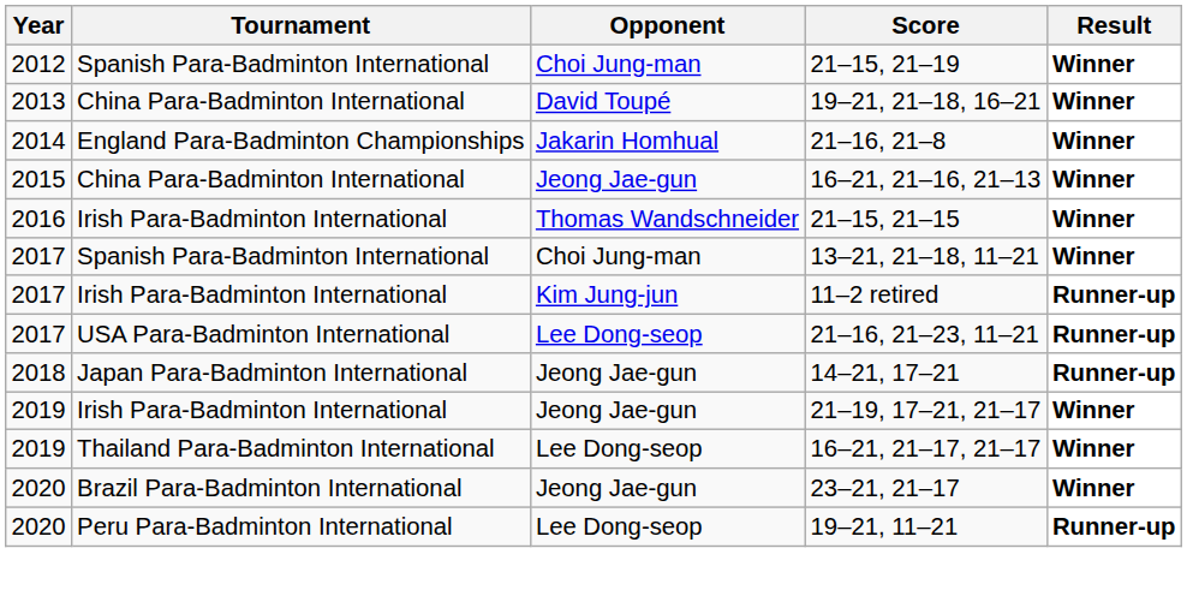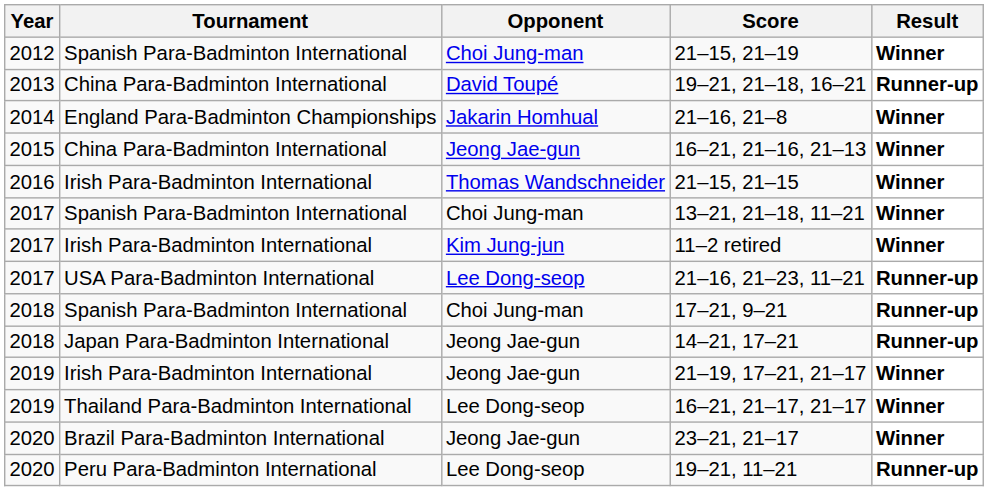 <table class="sortable wikitable" style="font-size: 90%;">
 <tr>
 <th>Year</th>
 <th>Tournament</th>
 <th>Opponent</th>
 <th>Score</th>
 <th>Result</th>
 </tr>
 <tr>
 <td align="center">2012</td>
 <td align="left">Spanish Para-Badminton International</td>
 <td align="left"> <a href='#'>Choi Jung-man</a></td>
 <td align="left">21–15, 21–19</td>
 <td style="text-align:left; background:white"> <strong>Winner</strong></td>
 </tr>
 <tr>
 <td align="center">2013</td>
 <td align="left">China Para-Badminton International</td>
 <td align="left"> <a href='#'>David Toupé</a></td>
 <td align="left">19–21, 21–18, 16–21</td>
-<td style="text-align:left; background:white"> <strong>Winner</strong></td>
+<td style="text-align:left; background:white"> <strong>Runner-up</strong></td>
 </tr>
 <tr>
 <td align="center">2014</td>
 <td align="left">England Para-Badminton Championships</td>
 <td align="left"> <a href='#'>Jakarin Homhual</a></td>
 <td align="left">21–16, 21–8</td>
 <td style="text-align:left; background:white"> <strong>Winner</strong></td>
 </tr>
 <tr>
 <td align="center">2015</td>
 <td align="left">China Para-Badminton International</td>
 <td align="left"> <a href='#'>Jeong Jae-gun</a></td>
 <td align="left">16–21, 21–16, 21–13</td>
 <td style="text-align:left; background:white"> <strong>Winner</strong></td>
 </tr>
 <tr>
 <td align="center">2016</td>
 <td align="left">Irish Para-Badminton International</td>
 <td align="left"> <a href='#'>Thomas Wandschneider</a></td>
 <td align="left">21–15, 21–15</td>
 <td style="text-align:left; background:white"> <strong>Winner</strong></td>
 </tr>
 <tr>
 <td align="center">2017</td>
 <td align="left">Spanish Para-Badminton International</td>
 <td align="left"> Choi Jung-man</td>
 <td align="left">13–21, 21–18, 11–21</td>
 <td style="text-align:left; background:white"> <strong>Winner</strong></td>
 </tr>
 <tr>
 <td align="center">2017</td>
 <td align="left">Irish Para-Badminton International</td>
 <td align="left"> <a href='#'>Kim Jung-jun</a></td>
 <td align="left">11–2 retired</td>
-<td style="text-align:left; background:white"> <strong>Runner-up</strong></td>
+<td style="text-align:left; background:white"> <strong>Winner</strong></td>
 </tr>
 <tr>
 <td align="center">2017</td>
 <td align="left">USA Para-Badminton International</td>
 <td align="left"> <a href='#'>Lee Dong-seop</a></td>
 <td align="left">21–16, 21–23, 11–21</td>
+<td style="text-align:left; background:white"> <strong>Runner-up</strong></td>
+</tr>
+<tr>
+<td align="center">2018</td>
+<td align="left">Spanish Para-Badminton International</td>
+<td align="left"> Choi Jung-man</td>
+<td align="left">17–21, 9–21</td>
 <td style="text-align:left; background:white"> <strong>Runner-up</strong></td>
 </tr>
 <tr>
 <td align="center">2018</td>
 <td align="left">Japan Para-Badminton International</td>
 <td align="left"> Jeong Jae-gun</td>
 <td align="left">14–21, 17–21</td>
 <td style="text-align:left; background:white"> <strong>Runner-up</strong></td>
 </tr>
 <tr>
 <td align="center">2019</td>
 <td align="left">Irish Para-Badminton International</td>
 <td align="left"> Jeong Jae-gun</td>
 <td align="left">21–19, 17–21, 21–17</td>
 <td style="text-align:left; background:white"> <strong>Winner</strong></td>
 </tr>
 <tr>
 <td align="center">2019</td>
 <td align="left">Thailand Para-Badminton International</td>
 <td align="left"> Lee Dong-seop</td>
 <td align="left">16–21, 21–17, 21–17</td>
 <td style="text-align:left; background:white"> <strong>Winner</strong></td>
 </tr>
 <tr>
 <td align="center">2020</td>
 <td align="left">Brazil Para-Badminton International</td>
 <td align="left"> Jeong Jae-gun</td>
 <td align="left">23–21, 21–17</td>
 <td style="text-align:left; background:white"> <strong>Winner</strong></td>
 </tr>
 <tr>
 <td align="center">2020</td>
 <td align="left">Peru Para-Badminton International</td>
 <td align="left"> Lee Dong-seop</td>
 <td align="left">19–21, 11–21</td>
 <td style="text-align:left; background:white"> <strong>Runner-up</strong></td>
 </tr>
 </table>
